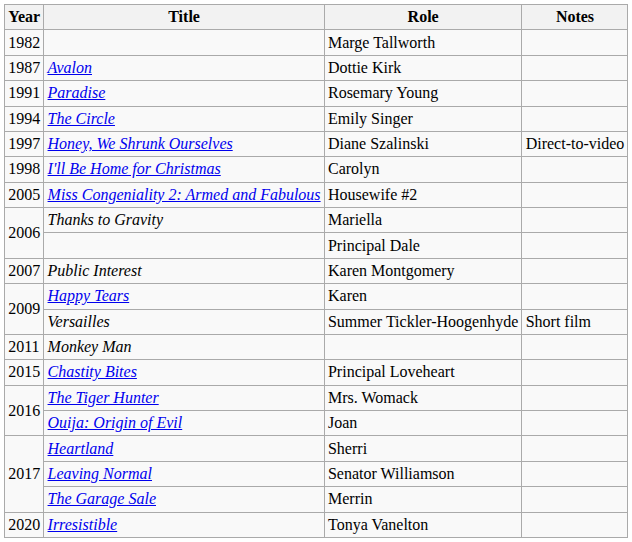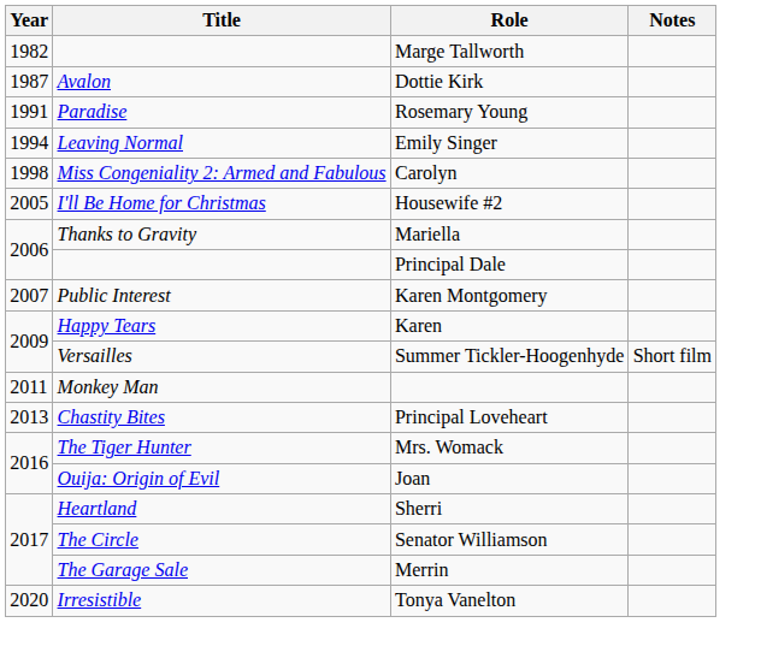 <table class="wikitable sortable">
 <tr>
 <th>Year</th>
 <th>Title</th>
 <th>Role</th>
 <th class="unsortable">Notes</th>
 </tr>
 <tr>
 <td>1982</td>
 <td><em></em></td>
 <td>Marge Tallworth</td>
 <td></td>
 </tr>
 <tr>
 <td>1987</td>
 <td><em><a href='#'>Avalon</a></em></td>
 <td>Dottie Kirk</td>
 <td></td>
 </tr>
 <tr>
 <td>1991</td>
 <td><em><a href='#'>Paradise</a></em></td>
 <td>Rosemary Young</td>
 <td></td>
 </tr>
 <tr>
 <td>1994</td>
-<td><em><a href='#'>The Circle</a></em></td>
+<td><em><a href='#'>Leaving Normal</a></em></td>
 <td>Emily Singer</td>
 <td></td>
 </tr>
 <tr>
-<td>1997</td>
-<td><em><a href='#'>Honey, We Shrunk Ourselves</a></em></td>
-<td>Diane Szalinski</td>
-<td>Direct-to-video</td>
-</tr>
-<tr>
 <td>1998</td>
-<td><em><a href='#'>I'll Be Home for Christmas</a></em></td>
+<td><em><a href='#'>Miss Congeniality 2: Armed and Fabulous</a></em></td>
 <td>Carolyn</td>
 <td></td>
 </tr>
 <tr>
 <td>2005</td>
-<td><em><a href='#'>Miss Congeniality 2: Armed and Fabulous</a></em></td>
+<td><em><a href='#'>I'll Be Home for Christmas</a></em></td>
 <td>Housewife #2</td>
 <td></td>
 </tr>
 <tr>
 <td rowspan=2>2006</td>
 <td><em>Thanks to Gravity</em></td>
 <td>Mariella</td>
 <td></td>
 </tr>
 <tr>
 <td><em></em></td>
 <td>Principal Dale</td>
 <td></td>
 </tr>
 <tr>
 <td>2007</td>
 <td><em>Public Interest</em></td>
 <td>Karen Montgomery</td>
 <td></td>
 </tr>
 <tr>
 <td rowspan=2>2009</td>
 <td><em><a href='#'>Happy Tears</a></em></td>
 <td>Karen</td>
 <td></td>
 </tr>
 <tr>
 <td><em>Versailles</em></td>
 <td>Summer Tickler-Hoogenhyde</td>
 <td>Short film</td>
 </tr>
 <tr>
 <td>2011</td>
 <td><em>Monkey Man</em></td>
 <td></td>
 <td></td>
 </tr>
 <tr>
-<td>2015</td>
+<td>2013</td>
 <td><em><a href='#'>Chastity Bites</a></em></td>
 <td>Principal Loveheart</td>
 <td></td>
 </tr>
 <tr>
 <td rowspan=2>2016</td>
 <td><em><a href='#'>The Tiger Hunter</a></em></td>
 <td>Mrs. Womack</td>
 <td></td>
 </tr>
 <tr>
 <td><em><a href='#'>Ouija: Origin of Evil</a></em></td>
 <td>Joan</td>
 <td></td>
 </tr>
 <tr>
 <td rowspan=3>2017</td>
 <td><em><a href='#'>Heartland</a></em></td>
 <td>Sherri</td>
 <td></td>
 </tr>
 <tr>
-<td><em><a href='#'>Leaving Normal</a></em></td>
+<td><em><a href='#'>The Circle</a></em></td>
 <td>Senator Williamson</td>
 <td></td>
 </tr>
 <tr>
 <td><em><a href='#'>The Garage Sale</a></em></td>
 <td>Merrin</td>
 <td></td>
 </tr>
 <tr>
 <td rowspan=1>2020</td>
 <td><em><a href='#'>Irresistible</a></em></td>
 <td>Tonya Vanelton</td>
 <td></td>
 </tr>
 </table>
